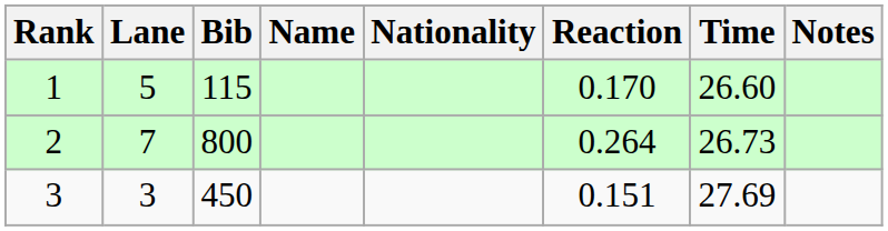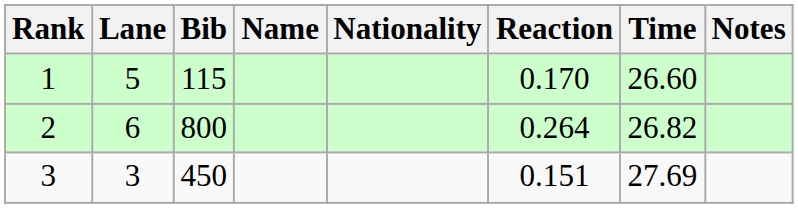 <table class="wikitable sortable" style="text-align:center">
 <tr>
 <th>Rank</th>
 <th>Lane</th>
 <th>Bib</th>
 <th>Name</th>
 <th>Nationality</th>
 <th>Reaction</th>
 <th>Time</th>
 <th>Notes</th>
 </tr>
 <tr bgcolor=ccffcc>
 <td>1</td>
 <td>5</td>
 <td>115</td>
 <td align=left></td>
 <td align=left></td>
 <td>0.170</td>
 <td>26.60</td>
 <td><strong></strong></td>
 </tr>
 <tr bgcolor=ccffcc>
 <td>2</td>
-<td>7</td>
+<td>6</td>
 <td>800</td>
 <td align=left></td>
 <td align=left></td>
 <td>0.264</td>
-<td>26.73</td>
+<td>26.82</td>
 <td><strong></strong></td>
 </tr>
 <tr>
 <td>3</td>
 <td>3</td>
 <td>450</td>
 <td align=left></td>
 <td align=left></td>
 <td>0.151</td>
 <td>27.69</td>
 <td></td>
 </tr>
 </table>
